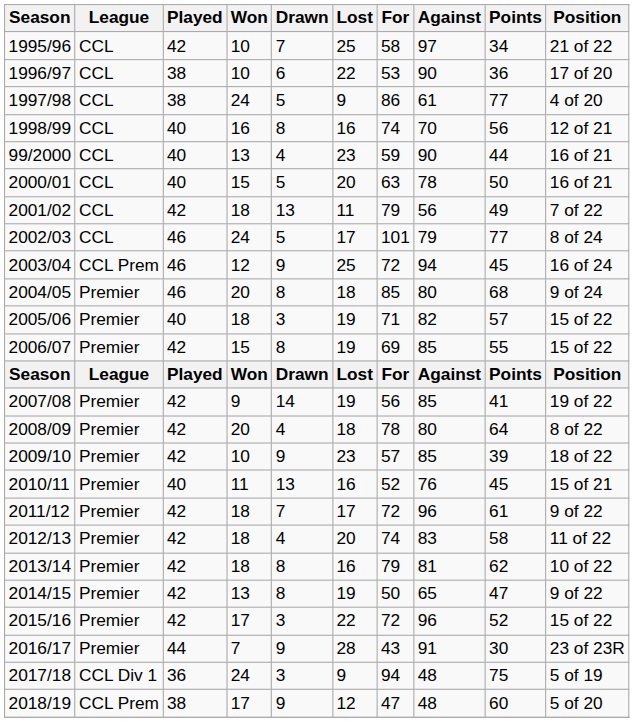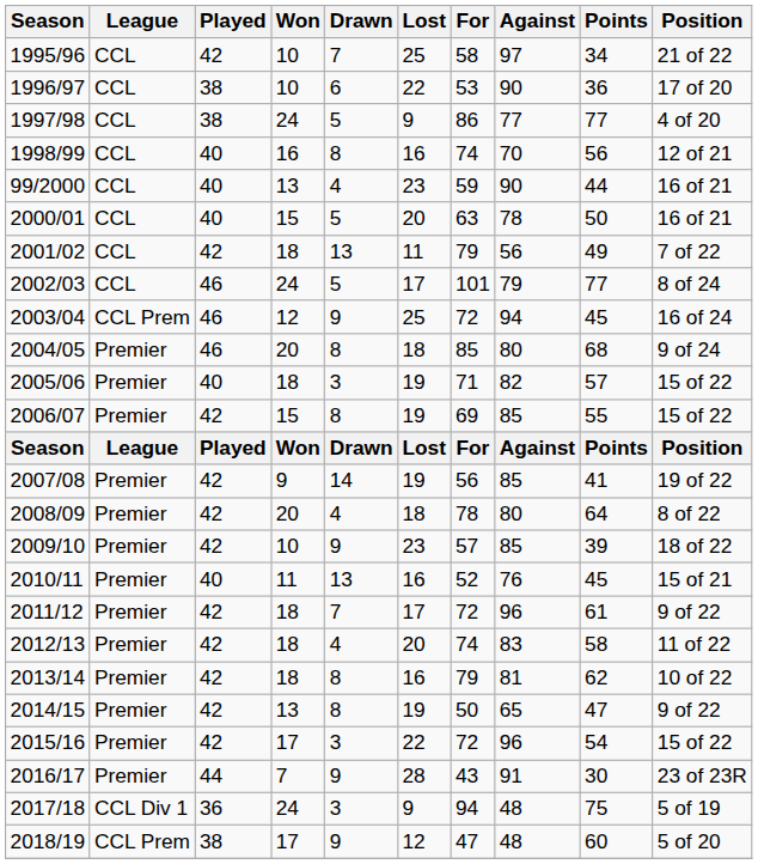 <table class="wikitable">
 <tr>
 <th>Season</th>
 <th>League</th>
 <th>Played</th>
 <th>Won</th>
 <th>Drawn</th>
 <th>Lost</th>
 <th>For</th>
 <th>Against</th>
 <th>Points</th>
 <th>Position</th>
 </tr>
 <tr>
 <td>1995/96</td>
 <td>CCL</td>
 <td>42</td>
 <td>10</td>
 <td>7</td>
 <td>25</td>
 <td>58</td>
 <td>97</td>
 <td>34</td>
 <td>21 of 22</td>
 </tr>
 <tr>
 <td>1996/97</td>
 <td>CCL</td>
 <td>38</td>
 <td>10</td>
 <td>6</td>
 <td>22</td>
 <td>53</td>
 <td>90</td>
 <td>36</td>
 <td>17 of 20</td>
 </tr>
 <tr>
 <td>1997/98</td>
 <td>CCL</td>
 <td>38</td>
 <td>24</td>
 <td>5</td>
 <td>9</td>
 <td>86</td>
-<td>61</td>
+<td>77</td>
 <td>77</td>
 <td>4 of 20</td>
 </tr>
 <tr>
 <td>1998/99</td>
 <td>CCL</td>
 <td>40</td>
 <td>16</td>
 <td>8</td>
 <td>16</td>
 <td>74</td>
 <td>70</td>
 <td>56</td>
 <td>12 of 21</td>
 </tr>
 <tr>
 <td>99/2000</td>
 <td>CCL</td>
 <td>40</td>
 <td>13</td>
 <td>4</td>
 <td>23</td>
 <td>59</td>
 <td>90</td>
 <td>44</td>
 <td>16 of 21</td>
 </tr>
 <tr>
 <td>2000/01</td>
 <td>CCL</td>
 <td>40</td>
 <td>15</td>
 <td>5</td>
 <td>20</td>
 <td>63</td>
 <td>78</td>
 <td>50</td>
 <td>16 of 21</td>
 </tr>
 <tr>
 <td>2001/02</td>
 <td>CCL</td>
 <td>42</td>
 <td>18</td>
 <td>13</td>
 <td>11</td>
 <td>79</td>
 <td>56</td>
 <td>49</td>
 <td>7 of 22</td>
 </tr>
 <tr>
 <td>2002/03</td>
 <td>CCL</td>
 <td>46</td>
 <td>24</td>
 <td>5</td>
 <td>17</td>
 <td>101</td>
 <td>79</td>
 <td>77</td>
 <td>8 of 24</td>
 </tr>
 <tr>
 <td>2003/04</td>
 <td>CCL Prem</td>
 <td>46</td>
 <td>12</td>
 <td>9</td>
 <td>25</td>
 <td>72</td>
 <td>94</td>
 <td>45</td>
 <td>16 of 24</td>
 </tr>
 <tr>
 <td>2004/05</td>
 <td>Premier</td>
 <td>46</td>
 <td>20</td>
 <td>8</td>
 <td>18</td>
 <td>85</td>
 <td>80</td>
 <td>68</td>
 <td>9 of 24</td>
 </tr>
 <tr>
 <td>2005/06</td>
 <td>Premier</td>
 <td>40</td>
 <td>18</td>
 <td>3</td>
 <td>19</td>
 <td>71</td>
 <td>82</td>
 <td>57</td>
 <td>15 of 22</td>
 </tr>
 <tr>
 <td>2006/07</td>
 <td>Premier</td>
 <td>42</td>
 <td>15</td>
 <td>8</td>
 <td>19</td>
 <td>69</td>
 <td>85</td>
 <td>55</td>
 <td>15 of 22</td>
 </tr>
 <tr>
 <th>Season</th>
 <th>League</th>
 <th>Played</th>
 <th>Won</th>
 <th>Drawn</th>
 <th>Lost</th>
 <th>For</th>
 <th>Against</th>
 <th>Points</th>
 <th>Position</th>
 </tr>
 <tr>
 <td>2007/08</td>
 <td>Premier</td>
 <td>42</td>
 <td>9</td>
 <td>14</td>
 <td>19</td>
 <td>56</td>
 <td>85</td>
 <td>41</td>
 <td>19 of 22</td>
 </tr>
 <tr>
 <td>2008/09</td>
 <td>Premier</td>
 <td>42</td>
 <td>20</td>
 <td>4</td>
 <td>18</td>
 <td>78</td>
 <td>80</td>
 <td>64</td>
 <td>8 of 22</td>
 </tr>
 <tr>
 <td>2009/10</td>
 <td>Premier</td>
 <td>42</td>
 <td>10</td>
 <td>9</td>
 <td>23</td>
 <td>57</td>
 <td>85</td>
 <td>39</td>
 <td>18 of 22</td>
 </tr>
 <tr>
 <td>2010/11</td>
 <td>Premier</td>
 <td>40</td>
 <td>11</td>
 <td>13</td>
 <td>16</td>
 <td>52</td>
 <td>76</td>
 <td>45</td>
 <td>15 of 21</td>
 </tr>
 <tr>
 <td>2011/12</td>
 <td>Premier</td>
 <td>42</td>
 <td>18</td>
 <td>7</td>
 <td>17</td>
 <td>72</td>
 <td>96</td>
 <td>61</td>
 <td>9 of 22</td>
 </tr>
 <tr>
 <td>2012/13</td>
 <td>Premier</td>
 <td>42</td>
 <td>18</td>
 <td>4</td>
 <td>20</td>
 <td>74</td>
 <td>83</td>
 <td>58</td>
 <td>11 of 22</td>
 </tr>
 <tr>
 <td>2013/14</td>
 <td>Premier</td>
 <td>42</td>
 <td>18</td>
 <td>8</td>
 <td>16</td>
 <td>79</td>
 <td>81</td>
 <td>62</td>
 <td>10 of 22</td>
 </tr>
 <tr>
 <td>2014/15</td>
 <td>Premier</td>
 <td>42</td>
 <td>13</td>
 <td>8</td>
 <td>19</td>
 <td>50</td>
 <td>65</td>
 <td>47</td>
 <td>9 of 22</td>
 </tr>
 <tr>
 <td>2015/16</td>
 <td>Premier</td>
 <td>42</td>
 <td>17</td>
 <td>3</td>
 <td>22</td>
 <td>72</td>
 <td>96</td>
-<td>52</td>
+<td>54</td>
 <td>15 of 22</td>
 </tr>
 <tr>
 <td>2016/17</td>
 <td>Premier</td>
 <td>44</td>
 <td>7</td>
 <td>9</td>
 <td>28</td>
 <td>43</td>
 <td>91</td>
 <td>30</td>
 <td>23 of 23R</td>
 </tr>
 <tr>
 <td>2017/18</td>
 <td>CCL Div 1</td>
 <td>36</td>
 <td>24</td>
 <td>3</td>
 <td>9</td>
 <td>94</td>
 <td>48</td>
 <td>75</td>
 <td>5 of 19</td>
 </tr>
 <tr>
 <td>2018/19</td>
 <td>CCL Prem</td>
 <td>38</td>
 <td>17</td>
 <td>9</td>
 <td>12</td>
 <td>47</td>
 <td>48</td>
 <td>60</td>
 <td>5 of 20</td>
 </tr>
 <tr>
 </tr>
 </table>
